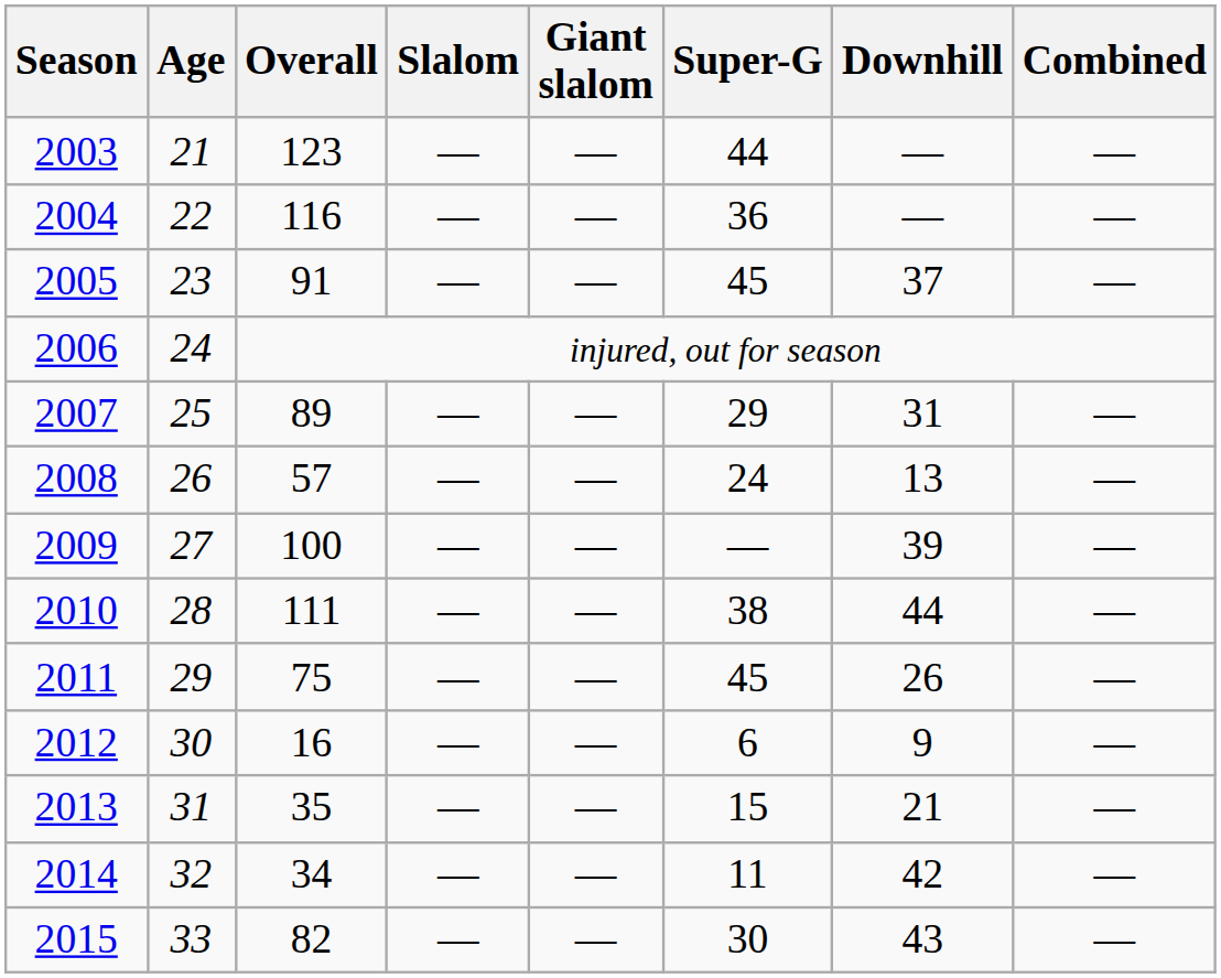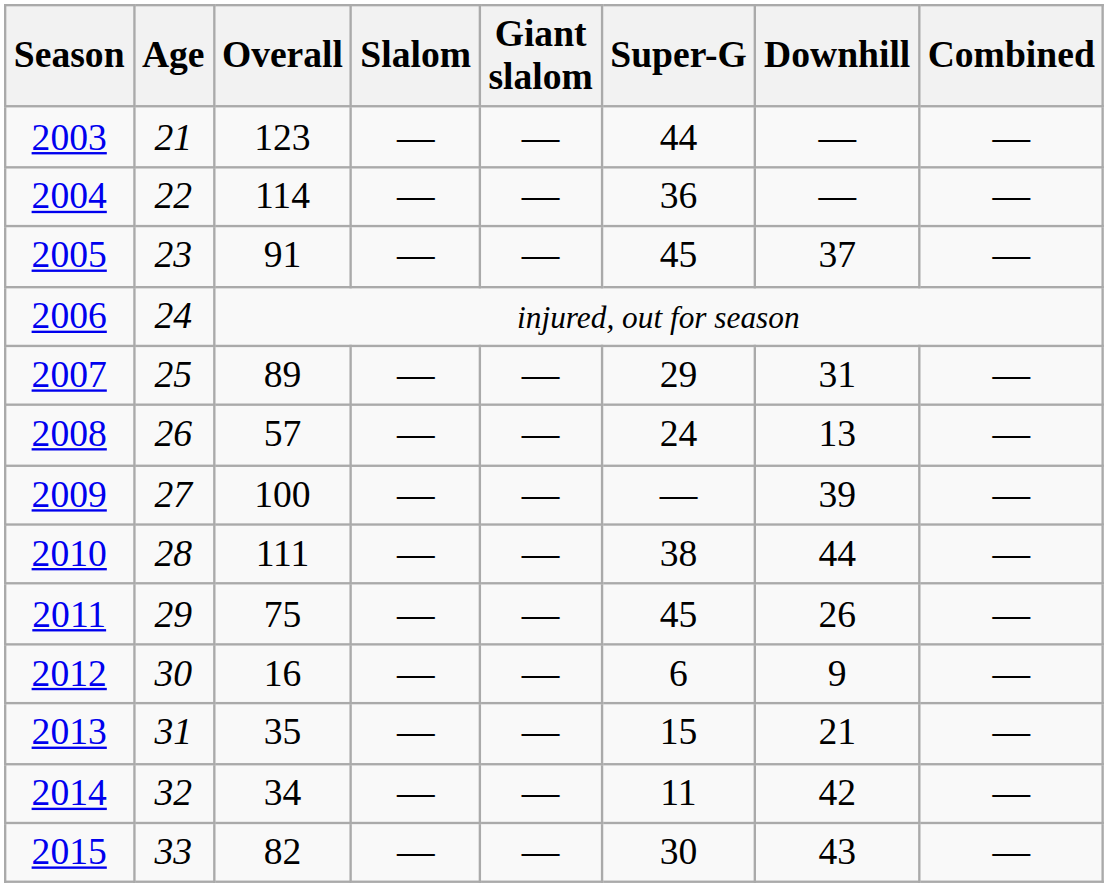 <table class=wikitable style="text-align:center">
 <tr>
 <th>Season</th>
 <th>Age</th>
 <th>Overall</th>
 <th>Slalom</th>
 <th>Giant<br>slalom</th>
 <th>Super-G</th>
 <th>Downhill</th>
 <th>Combined</th>
 </tr>
 <tr>
 <td><a href='#'>2003</a></td>
 <td><em>21</em></td>
 <td>123</td>
 <td>—</td>
 <td>—</td>
 <td>44</td>
 <td>—</td>
 <td>—</td>
 </tr>
 <tr>
 <td><a href='#'>2004</a></td>
 <td><em>22</em></td>
-<td>116</td>
+<td>114</td>
 <td>—</td>
 <td>—</td>
 <td>36</td>
 <td>—</td>
 <td>—</td>
 </tr>
 <tr>
 <td><a href='#'>2005</a></td>
 <td><em>23</em></td>
 <td>91</td>
 <td>—</td>
 <td>—</td>
 <td>45</td>
 <td>37</td>
 <td>—</td>
 </tr>
 <tr>
 <td><a href='#'>2006</a></td>
 <td><em>24</em></td>
 <td colspan=6><small><em>injured, out for season</em></small></td>
 </tr>
 <tr>
 <td><a href='#'>2007</a></td>
 <td><em>25</em></td>
 <td>89</td>
 <td>—</td>
 <td>—</td>
 <td>29</td>
 <td>31</td>
 <td>—</td>
 </tr>
 <tr>
 <td><a href='#'>2008</a></td>
 <td><em>26</em></td>
 <td>57</td>
 <td>—</td>
 <td>—</td>
 <td>24</td>
 <td>13</td>
 <td>—</td>
 </tr>
 <tr>
 <td><a href='#'>2009</a></td>
 <td><em>27</em></td>
 <td>100</td>
 <td>—</td>
 <td>—</td>
 <td>—</td>
 <td>39</td>
 <td>—</td>
 </tr>
 <tr>
 <td><a href='#'>2010</a></td>
 <td><em>28</em></td>
 <td>111</td>
 <td>—</td>
 <td>—</td>
 <td>38</td>
 <td>44</td>
 <td>—</td>
 </tr>
 <tr>
 <td><a href='#'>2011</a></td>
 <td><em>29</em></td>
 <td>75</td>
 <td>—</td>
 <td>—</td>
 <td>45</td>
 <td>26</td>
 <td>—</td>
 </tr>
 <tr>
 <td><a href='#'>2012</a></td>
 <td><em>30</em></td>
 <td>16</td>
 <td>—</td>
 <td>—</td>
 <td>6</td>
 <td>9</td>
 <td>—</td>
 </tr>
 <tr>
 <td><a href='#'>2013</a></td>
 <td><em>31</em></td>
 <td>35</td>
 <td>—</td>
 <td>—</td>
 <td>15</td>
 <td>21</td>
 <td>—</td>
 </tr>
 <tr>
 <td><a href='#'>2014</a></td>
 <td><em>32</em></td>
 <td>34</td>
 <td>—</td>
 <td>—</td>
 <td>11</td>
 <td>42</td>
 <td>—</td>
 </tr>
 <tr>
 <td><a href='#'>2015</a></td>
 <td><em>33</em></td>
 <td>82</td>
 <td>—</td>
 <td>—</td>
 <td>30</td>
 <td>43</td>
 <td>—</td>
 </tr>
 </table>
